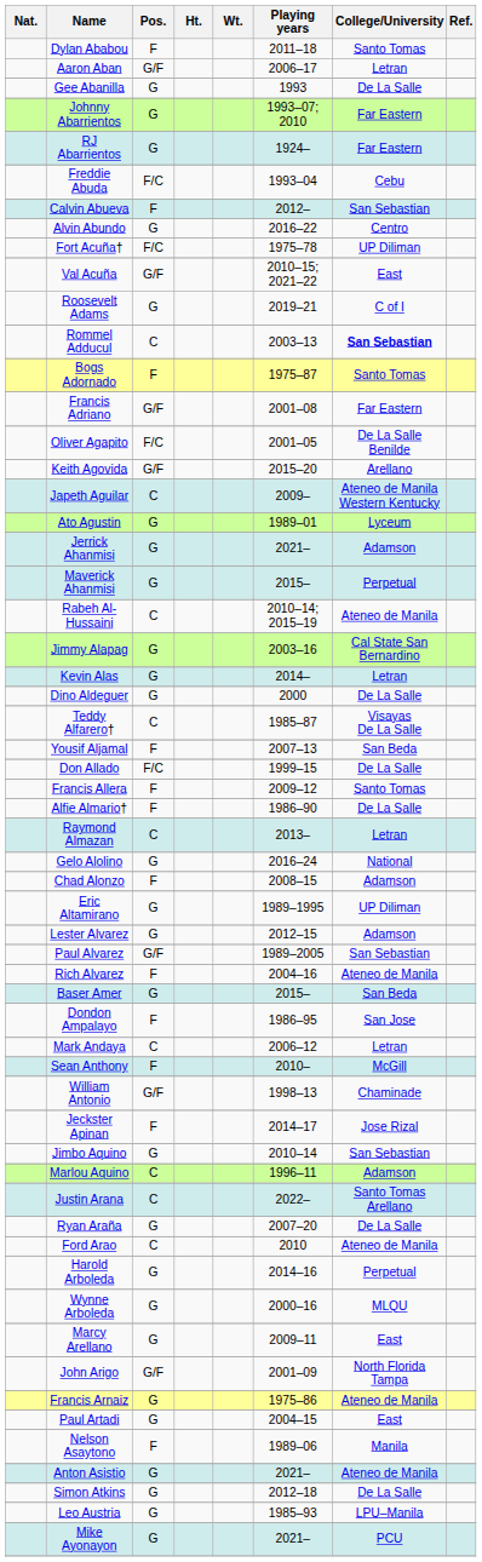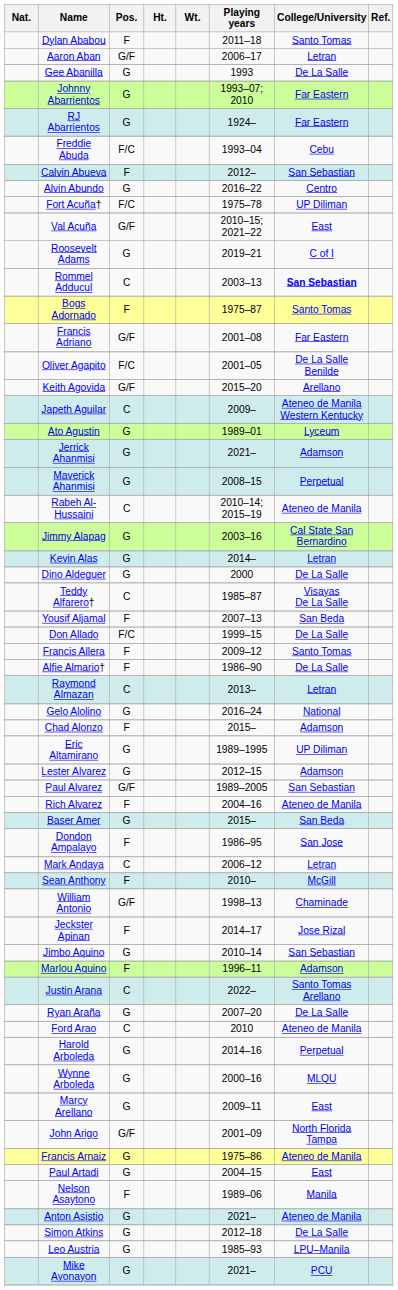 <table class="wikitable" style="text-align:center;">
 <tr>
 <th scope="col" width="10%">Nat.</th>
 <th scope="col" width="20%">Name</th>
 <th scope="col" width="10%">Pos.</th>
 <th scope="col" width="10%">Ht.</th>
 <th scope="col" width="10%">Wt.</th>
 <th scope="col" width="20%">Playing years</th>
 <th scope="col" width="20%">College/University</th>
 <th scope="col" width="5%">Ref.</th>
 </tr>
 <tr>
 <td></td>
 <td><a href='#'>Dylan Ababou</a></td>
 <td>F</td>
 <td></td>
 <td></td>
 <td>2011–18</td>
 <td><a href='#'>Santo Tomas</a></td>
 <td></td>
 </tr>
 <tr>
 <td></td>
 <td><a href='#'>Aaron Aban</a></td>
 <td>G/F</td>
 <td></td>
 <td></td>
 <td>2006–17</td>
 <td><a href='#'>Letran</a></td>
 <td></td>
 </tr>
 <tr>
 </tr>
 <tr>
 <td></td>
 <td><a href='#'>Gee Abanilla</a></td>
 <td>G</td>
 <td></td>
 <td></td>
 <td>1993</td>
 <td><a href='#'>De La Salle</a></td>
 <td></td>
 </tr>
 <tr>
 </tr>
 <tr style="background:#CCFF99; width:1em">
 <td></td>
 <td><a href='#'>Johnny Abarrientos</a></td>
 <td>G</td>
 <td></td>
 <td></td>
 <td>1993–07;<br>2010</td>
 <td><a href='#'>Far Eastern</a></td>
 <td></td>
 </tr>
 <tr>
 </tr>
 <tr align="center" bgcolor="#CFECEC" width="20">
 <td></td>
 <td><a href='#'>RJ Abarrientos</a></td>
 <td>G</td>
 <td></td>
 <td></td>
 <td>1924–</td>
 <td><a href='#'>Far Eastern</a></td>
 <td></td>
 </tr>
 <tr>
 </tr>
 <tr>
 <td></td>
 <td><a href='#'>Freddie Abuda</a></td>
 <td>F/C</td>
 <td></td>
 <td></td>
 <td>1993–04</td>
 <td><a href='#'>Cebu</a></td>
 <td></td>
 </tr>
 <tr>
 </tr>
 <tr align="center" bgcolor="#CFECEC" width="20">
 <td></td>
 <td><a href='#'>Calvin Abueva</a></td>
 <td>F</td>
 <td></td>
 <td></td>
 <td>2012–</td>
 <td><a href='#'>San Sebastian</a></td>
 <td></td>
 </tr>
 <tr>
 </tr>
 <tr>
 <td></td>
 <td><a href='#'>Alvin Abundo</a></td>
 <td>G</td>
 <td></td>
 <td></td>
 <td>2016–22</td>
 <td><a href='#'>Centro</a></td>
 <td></td>
 </tr>
 <tr>
 </tr>
 <tr>
 <td></td>
 <td><a href='#'>Fort Acuña</a>†</td>
 <td>F/C</td>
 <td></td>
 <td></td>
 <td>1975–78</td>
 <td><a href='#'>UP Diliman</a></td>
 <td></td>
 </tr>
 <tr>
 </tr>
 <tr>
 <td></td>
 <td><a href='#'>Val Acuña</a></td>
 <td>G/F</td>
 <td></td>
 <td></td>
 <td>2010–15;<br>2021–22</td>
 <td><a href='#'>East</a></td>
 <td></td>
 </tr>
 <tr>
 <td> </td>
 <td><a href='#'>Roosevelt Adams</a></td>
 <td>G</td>
 <td></td>
 <td></td>
 <td>2019–21</td>
 <td><a href='#'>C of I</a></td>
 <td></td>
 </tr>
 <tr>
 </tr>
 <tr>
 <td></td>
 <td><a href='#'>Rommel Adducul</a></td>
 <td>C</td>
 <td></td>
 <td></td>
 <td>2003–13</td>
 <td><strong><a href='#'>San Sebastian</a></strong></td>
 <td></td>
 </tr>
 <tr>
 </tr>
 <tr align="center" bgcolor="#FFFF99" width="20">
 <td></td>
 <td><a href='#'>Bogs Adornado</a></td>
 <td>F</td>
 <td></td>
 <td></td>
 <td>1975–87</td>
 <td><a href='#'>Santo Tomas</a></td>
 <td></td>
 </tr>
 <tr>
 </tr>
 <tr>
 <td></td>
 <td><a href='#'>Francis Adriano</a></td>
 <td>G/F</td>
 <td></td>
 <td></td>
 <td>2001–08</td>
 <td><a href='#'>Far Eastern</a></td>
 <td></td>
 </tr>
 <tr>
 </tr>
 <tr>
 <td></td>
 <td><a href='#'>Oliver Agapito</a></td>
 <td>F/C</td>
 <td></td>
 <td></td>
 <td>2001–05</td>
 <td><a href='#'>De La Salle</a><br><a href='#'>Benilde</a></td>
 <td></td>
 </tr>
 <tr>
 </tr>
 <tr>
 <td></td>
 <td><a href='#'>Keith Agovida</a></td>
 <td>G/F</td>
 <td></td>
 <td></td>
 <td>2015–20</td>
 <td><a href='#'>Arellano</a></td>
 <td></td>
 </tr>
 <tr>
 </tr>
 <tr align="center" bgcolor="#CFECEC" width="20">
 <td></td>
 <td><a href='#'>Japeth Aguilar</a></td>
 <td>C</td>
 <td></td>
 <td></td>
 <td>2009–</td>
 <td><a href='#'>Ateneo de Manila</a><br><a href='#'>Western Kentucky</a></td>
 <td></td>
 </tr>
 <tr>
 </tr>
 <tr style="background:#CCFF99;width:1em">
 <td></td>
 <td><a href='#'>Ato Agustin</a></td>
 <td>G</td>
 <td></td>
 <td></td>
 <td>1989–01</td>
 <td><a href='#'>Lyceum</a></td>
 <td></td>
 </tr>
 <tr>
 </tr>
 <tr align="center" bgcolor="#CFECEC" width="20">
 <td>  </td>
 <td><a href='#'>Jerrick Ahanmisi</a></td>
 <td>G</td>
 <td></td>
 <td></td>
 <td>2021–</td>
 <td><a href='#'>Adamson</a></td>
 <td></td>
 </tr>
 <tr>
 </tr>
 <tr align="center" bgcolor="#CFECEC" width="20">
 <td>  </td>
 <td><a href='#'>Maverick Ahanmisi</a></td>
 <td>G</td>
 <td></td>
 <td></td>
-<td>2015–</td>
+<td>2008–15</td>
 <td><a href='#'>Perpetual</a></td>
 <td></td>
 </tr>
 <tr>
 </tr>
 <tr>
 <td></td>
 <td><a href='#'>Rabeh Al-Hussaini</a></td>
 <td>C</td>
 <td></td>
 <td></td>
 <td>2010–14;<br>2015–19</td>
 <td><a href='#'>Ateneo de Manila</a></td>
 <td></td>
 </tr>
 <tr>
 </tr>
 <tr style="background:#CCFF99; width:1em">
 <td> </td>
 <td><a href='#'>Jimmy Alapag</a></td>
 <td>G</td>
 <td></td>
 <td></td>
 <td>2003–16</td>
 <td><a href='#'>Cal State San Bernardino</a></td>
 <td></td>
 </tr>
 <tr>
 </tr>
 <tr align="center" bgcolor="#CFECEC" width="20">
 <td></td>
 <td><a href='#'>Kevin Alas</a></td>
 <td>G</td>
 <td></td>
 <td></td>
 <td>2014–</td>
 <td><a href='#'>Letran</a></td>
 <td></td>
 </tr>
 <tr>
 </tr>
 <tr>
 <td></td>
 <td><a href='#'>Dino Aldeguer</a></td>
 <td>G</td>
 <td></td>
 <td></td>
 <td>2000</td>
 <td><a href='#'>De La Salle</a></td>
 <td></td>
 </tr>
 <tr>
 </tr>
 <tr>
 <td></td>
 <td><a href='#'>Teddy Alfarero</a>†</td>
 <td>C</td>
 <td></td>
 <td></td>
 <td>1985–87</td>
 <td><a href='#'>Visayas</a><br><a href='#'>De La Salle</a></td>
 <td></td>
 </tr>
 <tr>
 </tr>
 <tr>
 <td></td>
 <td><a href='#'>Yousif Aljamal</a></td>
 <td>F</td>
 <td></td>
 <td></td>
 <td>2007–13</td>
 <td><a href='#'>San Beda</a></td>
 <td></td>
 </tr>
 <tr>
 </tr>
 <tr>
 <td></td>
 <td><a href='#'>Don Allado</a></td>
 <td>F/C</td>
 <td></td>
 <td></td>
 <td>1999–15</td>
 <td><a href='#'>De La Salle</a></td>
 <td></td>
 </tr>
 <tr>
 </tr>
 <tr>
 <td></td>
 <td><a href='#'>Francis Allera</a></td>
 <td>F</td>
 <td></td>
 <td></td>
 <td>2009–12</td>
 <td><a href='#'>Santo Tomas</a></td>
 <td></td>
 </tr>
 <tr>
 </tr>
 <tr>
 <td></td>
 <td><a href='#'>Alfie Almario</a>†</td>
 <td>F</td>
 <td></td>
 <td></td>
 <td>1986–90</td>
 <td><a href='#'>De La Salle</a></td>
 <td></td>
 </tr>
 <tr>
 </tr>
 <tr align="center" bgcolor="#CFECEC" width="20">
 <td></td>
 <td><a href='#'>Raymond Almazan</a></td>
 <td>C</td>
 <td></td>
 <td></td>
 <td>2013–</td>
 <td><a href='#'>Letran</a></td>
 <td></td>
 </tr>
 <tr>
 </tr>
 <tr>
 <td></td>
 <td><a href='#'>Gelo Alolino</a></td>
 <td>G</td>
 <td></td>
 <td></td>
 <td>2016–24</td>
 <td><a href='#'>National</a></td>
 <td></td>
 </tr>
 <tr>
 </tr>
 <tr>
 <td></td>
 <td><a href='#'>Chad Alonzo</a></td>
 <td>F</td>
 <td></td>
 <td></td>
-<td>2008–15</td>
+<td>2015–</td>
 <td><a href='#'>Adamson</a></td>
 <td></td>
 </tr>
 <tr>
 </tr>
 <tr>
 <td></td>
 <td><a href='#'>Eric Altamirano</a></td>
 <td>G</td>
 <td></td>
 <td></td>
 <td>1989–1995</td>
 <td><a href='#'>UP Diliman</a></td>
 <td></td>
 </tr>
 <tr>
 </tr>
 <tr>
 <td></td>
 <td><a href='#'>Lester Alvarez</a></td>
 <td>G</td>
 <td></td>
 <td></td>
 <td>2012–15</td>
 <td><a href='#'>Adamson</a></td>
 <td></td>
 </tr>
 <tr>
 </tr>
 <tr>
 <td></td>
 <td><a href='#'>Paul Alvarez</a></td>
 <td>G/F</td>
 <td></td>
 <td></td>
 <td>1989–2005</td>
 <td><a href='#'>San Sebastian</a></td>
 <td></td>
 </tr>
 <tr>
 </tr>
 <tr>
 <td> </td>
 <td><a href='#'>Rich Alvarez</a></td>
 <td>F</td>
 <td></td>
 <td></td>
 <td>2004–16</td>
 <td><a href='#'>Ateneo de Manila</a></td>
 <td></td>
 </tr>
 <tr>
 </tr>
 <tr align="center" bgcolor="#CFECEC" width="20">
 <td></td>
 <td><a href='#'>Baser Amer</a></td>
 <td>G</td>
 <td></td>
 <td></td>
 <td>2015–</td>
 <td><a href='#'>San Beda</a></td>
 <td></td>
 </tr>
 <tr>
 </tr>
 <tr>
 <td></td>
 <td><a href='#'>Dondon Ampalayo</a></td>
 <td>F</td>
 <td></td>
 <td></td>
 <td>1986–95</td>
 <td><a href='#'>San Jose</a></td>
 <td></td>
 </tr>
 <tr>
 </tr>
 <tr>
 <td></td>
 <td><a href='#'>Mark Andaya</a></td>
 <td>C</td>
 <td></td>
 <td></td>
 <td>2006–12</td>
 <td><a href='#'>Letran</a></td>
 <td></td>
 </tr>
 <tr>
 </tr>
 <tr align="center" bgcolor="#CFECEC" width="20">
 <td><br></td>
 <td><a href='#'>Sean Anthony</a></td>
 <td>F</td>
 <td></td>
 <td></td>
 <td>2010–</td>
 <td><a href='#'>McGill</a></td>
 <td></td>
 </tr>
 <tr>
 </tr>
 <tr>
 <td> </td>
 <td><a href='#'>William Antonio</a></td>
 <td>G/F</td>
 <td></td>
 <td></td>
 <td>1998–13</td>
 <td><a href='#'>Chaminade</a></td>
 <td></td>
 </tr>
 <tr>
 </tr>
 <tr>
 <td></td>
 <td><a href='#'>Jeckster Apinan</a></td>
 <td>F</td>
 <td></td>
 <td></td>
 <td>2014–17</td>
 <td><a href='#'>Jose Rizal</a></td>
 <td></td>
 </tr>
 <tr>
 </tr>
 <tr>
 <td></td>
 <td><a href='#'>Jimbo Aquino</a></td>
 <td>G</td>
 <td></td>
 <td></td>
 <td>2010–14</td>
 <td><a href='#'>San Sebastian</a></td>
 <td></td>
 </tr>
 <tr>
 </tr>
 <tr style="background:#CCFF99; width:1em">
 <td></td>
 <td><a href='#'>Marlou Aquino</a></td>
-<td>C</td>
+<td>F</td>
 <td></td>
 <td></td>
 <td>1996–11</td>
 <td><a href='#'>Adamson</a></td>
 <td></td>
 </tr>
 <tr>
 </tr>
 <tr align="center" bgcolor="#CFECEC" width="20">
 <td></td>
 <td><a href='#'>Justin Arana</a></td>
 <td>C</td>
 <td></td>
 <td></td>
 <td>2022–</td>
 <td><a href='#'>Santo Tomas</a><br><a href='#'>Arellano</a></td>
 <td></td>
 </tr>
 <tr>
 </tr>
 <tr>
 <td></td>
 <td><a href='#'>Ryan Araña</a></td>
 <td>G</td>
 <td></td>
 <td></td>
 <td>2007–20</td>
 <td><a href='#'>De La Salle</a></td>
 <td></td>
 </tr>
 <tr>
 </tr>
 <tr>
 <td></td>
 <td><a href='#'>Ford Arao</a></td>
 <td>C</td>
 <td></td>
 <td></td>
 <td>2010</td>
 <td><a href='#'>Ateneo de Manila</a></td>
 <td></td>
 </tr>
 <tr>
 </tr>
 <tr>
 <td></td>
 <td><a href='#'>Harold Arboleda</a></td>
 <td>G</td>
 <td></td>
 <td></td>
 <td>2014–16</td>
 <td><a href='#'>Perpetual</a></td>
 <td></td>
 </tr>
 <tr>
 </tr>
 <tr>
 <td></td>
 <td><a href='#'>Wynne Arboleda</a></td>
 <td>G</td>
 <td></td>
 <td></td>
 <td>2000–16</td>
 <td><a href='#'>MLQU</a></td>
 <td></td>
 </tr>
 <tr>
 </tr>
 <tr>
 <td></td>
 <td><a href='#'>Marcy Arellano</a></td>
 <td>G</td>
 <td></td>
 <td></td>
 <td>2009–11</td>
 <td><a href='#'>East</a></td>
 <td></td>
 </tr>
 <tr>
 </tr>
 <tr>
 <td> </td>
 <td><a href='#'>John Arigo</a></td>
 <td>G/F</td>
 <td></td>
 <td></td>
 <td>2001–09</td>
 <td><a href='#'>North Florida</a><br><a href='#'>Tampa</a></td>
 <td></td>
 </tr>
 <tr>
 </tr>
 <tr align="center" bgcolor="#FFFF99" width="20">
 <td></td>
 <td><a href='#'>Francis Arnaiz</a></td>
 <td>G</td>
 <td></td>
 <td></td>
 <td>1975–86</td>
 <td><a href='#'>Ateneo de Manila</a></td>
 <td></td>
 </tr>
 <tr>
 </tr>
 <tr>
 <td></td>
 <td><a href='#'>Paul Artadi</a></td>
 <td>G</td>
 <td></td>
 <td></td>
 <td>2004–15</td>
 <td><a href='#'>East</a></td>
 <td></td>
 </tr>
 <tr>
 </tr>
 <tr>
 <td></td>
 <td><a href='#'>Nelson Asaytono</a></td>
 <td>F</td>
 <td></td>
 <td></td>
 <td>1989–06</td>
 <td><a href='#'>Manila</a></td>
 <td></td>
 </tr>
 <tr>
 </tr>
 <tr align="center" bgcolor="#CFECEC" width="20">
 <td></td>
 <td><a href='#'>Anton Asistio</a></td>
 <td>G</td>
 <td></td>
 <td></td>
 <td>2021–</td>
 <td><a href='#'>Ateneo de Manila</a></td>
 <td></td>
 </tr>
 <tr>
 </tr>
 <tr>
 <td></td>
 <td><a href='#'>Simon Atkins</a></td>
 <td>G</td>
 <td></td>
 <td></td>
 <td>2012–18</td>
 <td><a href='#'>De La Salle</a></td>
 <td></td>
 </tr>
 <tr>
 </tr>
 <tr>
 <td></td>
 <td><a href='#'>Leo Austria</a></td>
 <td>G</td>
 <td></td>
 <td></td>
 <td>1985–93</td>
 <td><a href='#'>LPU–Manila</a></td>
 <td></td>
 </tr>
 <tr>
 </tr>
 <tr align="center" bgcolor="#CFECEC" width="20">
 <td></td>
 <td><a href='#'>Mike Ayonayon</a></td>
 <td>G</td>
 <td></td>
 <td></td>
 <td>2021–</td>
 <td><a href='#'>PCU</a></td>
 <td></td>
 </tr>
 <tr>
 </tr>
 <tr>
 </tr>
 </table>
